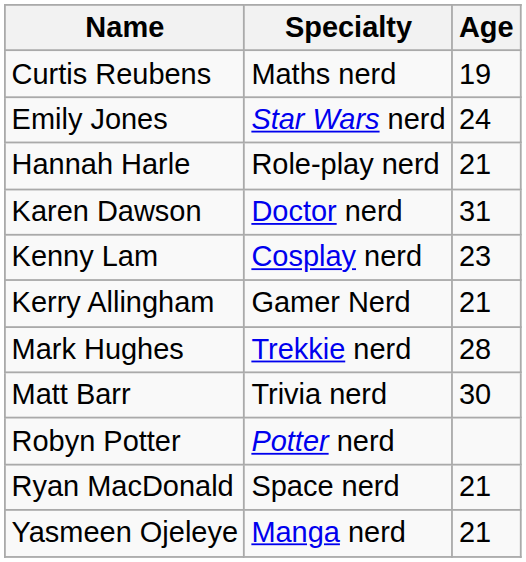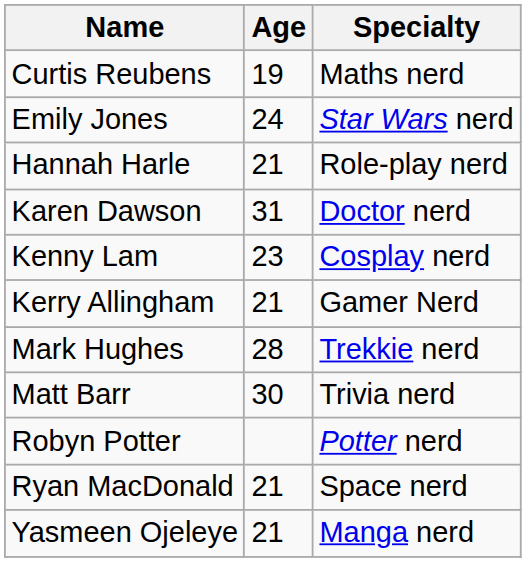 <table class="wikitable sortable">
 <tr>
 <th>Name</th>
+<th>Age</th>
 <th>Specialty</th>
-<th>Age</th>
 </tr>
 <tr>
 <td>Curtis Reubens</td>
+<td>19</td>
 <td>Maths nerd</td>
-<td>19</td>
 </tr>
 <tr>
 <td>Emily Jones</td>
+<td>24</td>
 <td><em><a href='#'>Star Wars</a></em> nerd</td>
-<td>24</td>
 </tr>
 <tr>
 <td>Hannah Harle</td>
+<td>21</td>
 <td>Role-play nerd</td>
-<td>21</td>
 </tr>
 <tr>
 <td>Karen Dawson</td>
+<td>31</td>
 <td><a href='#'>Doctor</a> nerd</td>
-<td>31</td>
 </tr>
 <tr>
 <td>Kenny Lam</td>
+<td>23</td>
 <td><a href='#'>Cosplay</a> nerd</td>
-<td>23</td>
 </tr>
 <tr>
 <td>Kerry Allingham</td>
+<td>21</td>
 <td>Gamer Nerd</td>
-<td>21</td>
 </tr>
 <tr>
 <td>Mark Hughes</td>
+<td>28</td>
 <td><a href='#'>Trekkie</a> nerd</td>
-<td>28</td>
 </tr>
 <tr>
 <td>Matt Barr</td>
+<td>30</td>
 <td>Trivia nerd</td>
-<td>30</td>
 </tr>
 <tr>
 <td>Robyn Potter</td>
+<td></td>
 <td><em><a href='#'>Potter</a></em> nerd</td>
-<td></td>
 </tr>
 <tr>
 <td>Ryan MacDonald</td>
+<td>21</td>
 <td>Space nerd</td>
-<td>21</td>
 </tr>
 <tr>
 <td>Yasmeen Ojeleye</td>
+<td>21</td>
 <td><a href='#'>Manga</a> nerd</td>
-<td>21</td>
 </tr>
 </table>
